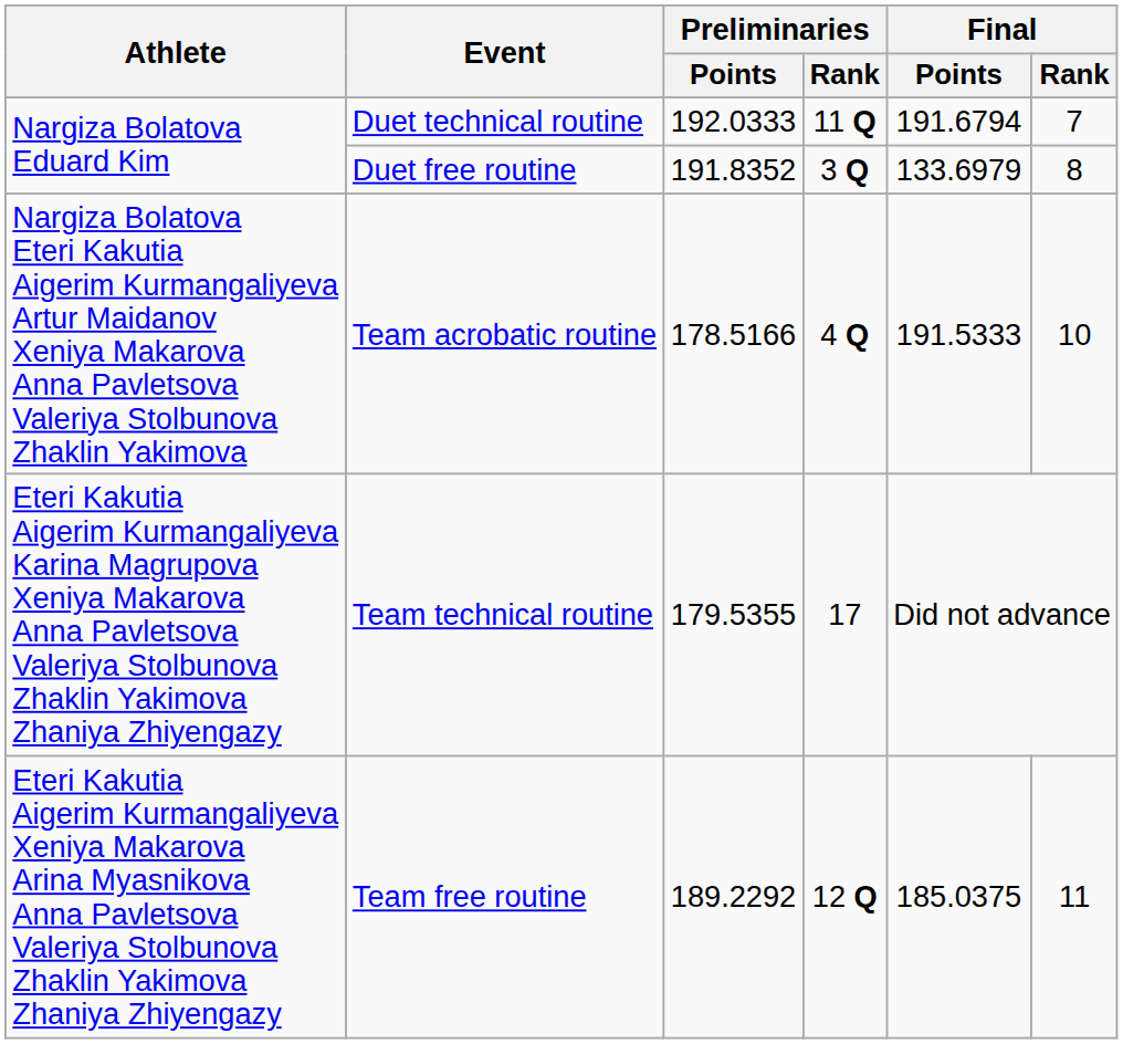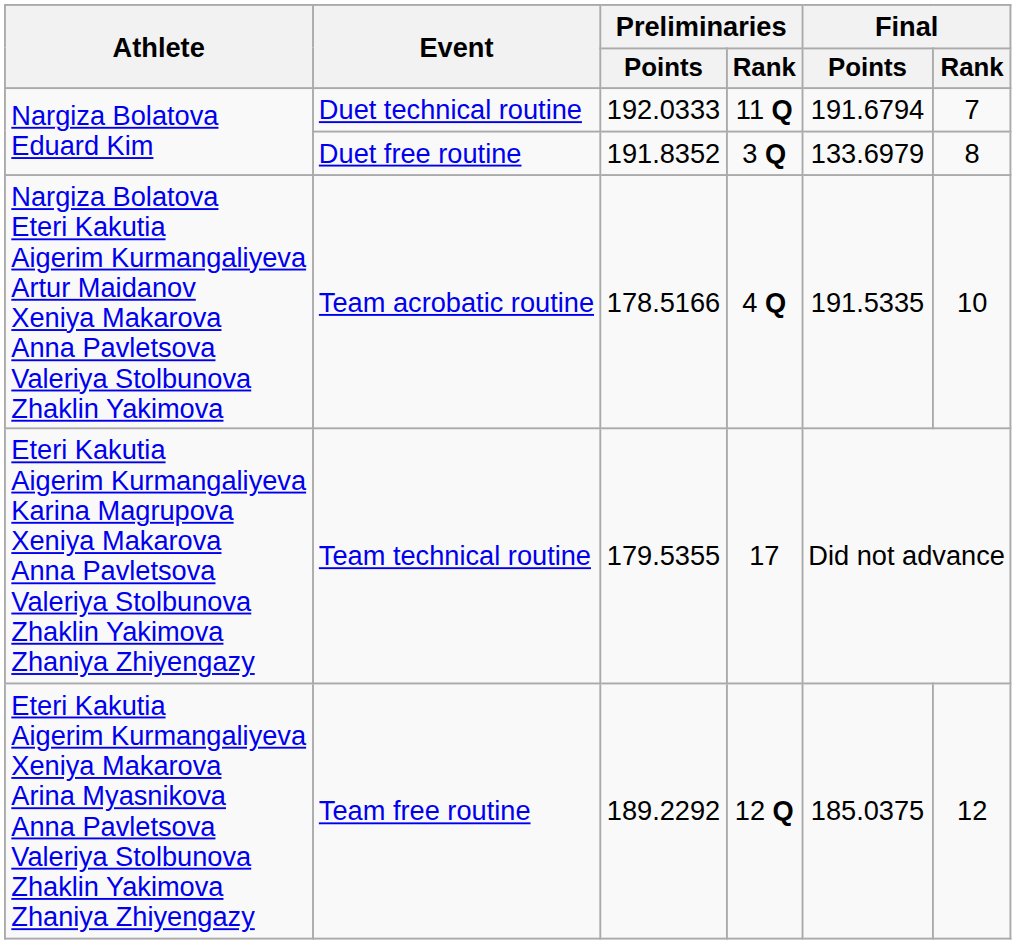 <table class="wikitable" style="text-align:center; font-size:90%; ">
 <tr>
 <th rowspan="2">Athlete</th>
 <th rowspan="2">Event</th>
 <th colspan="2">Preliminaries</th>
 <th colspan="2">Final</th>
 </tr>
 <tr style="font-size:95%">
 <th>Points</th>
 <th>Rank</th>
 <th>Points</th>
 <th>Rank</th>
 </tr>
 <tr>
 <td align=left rowspan=2><a href='#'>Nargiza Bolatova</a><br> <a href='#'>Eduard Kim</a></td>
 <td align=left><a href='#'>Duet technical routine</a></td>
 <td>192.0333</td>
 <td>11 <strong>Q</strong></td>
 <td>191.6794</td>
 <td>7</td>
 </tr>
 <tr>
 <td align=left><a href='#'>Duet free routine</a></td>
 <td>191.8352</td>
 <td>3 <strong>Q</strong></td>
 <td>133.6979</td>
 <td>8</td>
 </tr>
 <tr>
 <td align=left><a href='#'>Nargiza Bolatova</a><br> <a href='#'>Eteri Kakutia</a><br> <a href='#'>Aigerim Kurmangaliyeva</a><br> <a href='#'>Artur Maidanov</a><br> <a href='#'>Xeniya Makarova</a><br> <a href='#'>Anna Pavletsova</a><br> <a href='#'>Valeriya Stolbunova</a><br> <a href='#'>Zhaklin Yakimova</a></td>
 <td align=left><a href='#'>Team acrobatic routine</a></td>
 <td>178.5166</td>
 <td>4 <strong>Q</strong></td>
-<td>191.5333</td>
+<td>191.5335</td>
 <td>10</td>
 </tr>
 <tr>
 <td align=left><a href='#'>Eteri Kakutia</a><br> <a href='#'>Aigerim Kurmangaliyeva</a><br> <a href='#'>Karina Magrupova</a><br> <a href='#'>Xeniya Makarova</a><br> <a href='#'>Anna Pavletsova</a><br> <a href='#'>Valeriya Stolbunova</a><br> <a href='#'>Zhaklin Yakimova</a><br> <a href='#'>Zhaniya Zhiyengazy</a></td>
 <td align=left><a href='#'>Team technical routine</a></td>
 <td>179.5355</td>
 <td>17</td>
 <td colspan=2>Did not advance</td>
 </tr>
 <tr>
 <td align=left><a href='#'>Eteri Kakutia</a><br> <a href='#'>Aigerim Kurmangaliyeva</a><br> <a href='#'>Xeniya Makarova</a><br> <a href='#'>Arina Myasnikova</a><br> <a href='#'>Anna Pavletsova</a><br> <a href='#'>Valeriya Stolbunova</a><br> <a href='#'>Zhaklin Yakimova</a><br> <a href='#'>Zhaniya Zhiyengazy</a></td>
 <td align=left><a href='#'>Team free routine</a></td>
 <td>189.2292</td>
 <td>12 <strong>Q</strong></td>
 <td>185.0375</td>
-<td>11</td>
+<td>12</td>
 </tr>
 </table>
